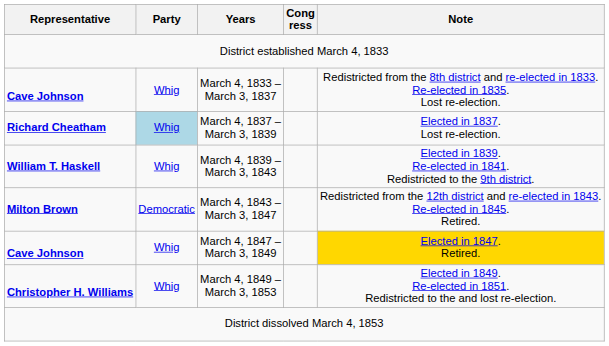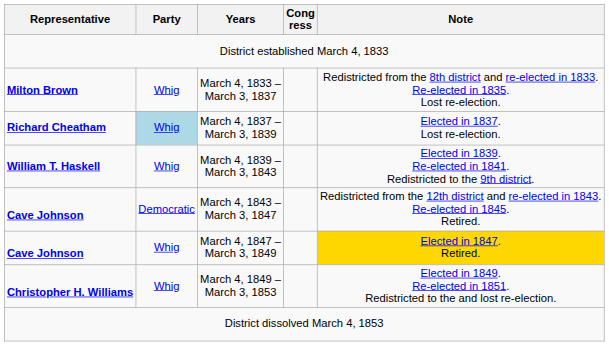 <table class=wikitable style="text-align:center">
 <tr>
 <th>Representative</th>
 <th>Party</th>
 <th>Years</th>
 <th>Cong<br>ress</th>
 <th>Note</th>
 </tr>
 <tr style="height:3em">
 <td colspan=5>District established March 4, 1833</td>
 </tr>
 <tr style="height:3em">
-<td align=left nowrap><br><strong><a href='#'>Cave Johnson</a></strong><br></td>
+<td align=left nowrap><strong><a href='#'>Milton Brown</a></strong><br></td>
 <td><a href='#'>Whig</a></td>
 <td>March 4, 1833 –<br>March 3, 1837</td>
 <td></td>
 <td>Redistricted from the <a href='#'>8th district</a> and <a href='#'>re-elected in 1833</a>.<br><a href='#'>Re-elected in 1835</a>.<br>Lost re-election.</td>
 </tr>
 <tr style="height:3em">
 <td align=left nowrap><strong><a href='#'>Richard Cheatham</a></strong><br></td>
 <td style="background: lightblue;"><a href='#'>Whig</a></td>
 <td>March 4, 1837 –<br>March 3, 1839</td>
 <td></td>
 <td><a href='#'>Elected in 1837</a>.<br>Lost re-election.</td>
 </tr>
 <tr style="height:3em">
 <td align=left nowrap><strong><a href='#'>William T. Haskell</a></strong><br></td>
 <td><a href='#'>Whig</a></td>
 <td>March 4, 1839 –<br>March 3, 1843</td>
 <td></td>
 <td><a href='#'>Elected in 1839</a>.<br><a href='#'>Re-elected in 1841</a>.<br>Redistricted to the <a href='#'>9th district</a>.</td>
 </tr>
 <tr style="height:3em">
-<td align=left nowrap><strong><a href='#'>Milton Brown</a></strong><br></td>
+<td align=left nowrap><br><strong><a href='#'>Cave Johnson</a></strong><br></td>
 <td><a href='#'>Democratic</a></td>
 <td>March 4, 1843 –<br>March 3, 1847</td>
 <td></td>
 <td>Redistricted from the <a href='#'>12th district</a> and <a href='#'>re-elected in 1843</a>.<br><a href='#'>Re-elected in 1845</a>.<br>Retired.</td>
 </tr>
 <tr style="height:3em">
 <td align=left nowrap><br><strong><a href='#'>Cave Johnson</a></strong><br></td>
 <td><a href='#'>Whig</a></td>
 <td>March 4, 1847 –<br>March 3, 1849</td>
 <td></td>
 <td style="background: gold;"><a href='#'>Elected in 1847</a>.<br>Retired.</td>
 </tr>
 <tr style="height:3em">
 <td align=left nowrap><br><strong><a href='#'>Christopher H. Williams</a></strong><br></td>
 <td><a href='#'>Whig</a></td>
 <td>March 4, 1849 –<br>March 3, 1853</td>
 <td></td>
 <td><a href='#'>Elected in 1849</a>.<br><a href='#'>Re-elected in 1851</a>.<br>Redistricted to the  and lost re-election.</td>
 </tr>
 <tr style="height:3em">
 <td colspan=5>District dissolved March 4, 1853</td>
 </tr>
 </table>
